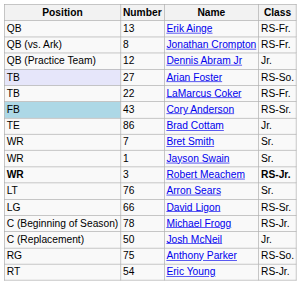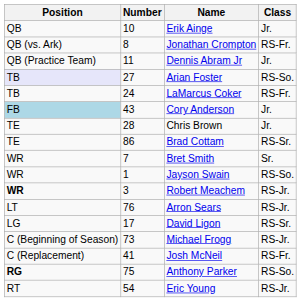 <table class="wikitable">
 <tr>
 <th><strong>Position</strong></th>
 <th><strong>Number</strong></th>
 <th><strong>Name</strong></th>
 <th><strong>Class</strong></th>
 </tr>
 <tr>
 <td>QB</td>
-<td>13</td>
+<td>10</td>
 <td><a href='#'>Erik Ainge</a></td>
-<td>RS-Fr.</td>
+<td>Jr.</td>
 </tr>
 <tr>
 <td>QB (vs. Ark)</td>
 <td>8</td>
 <td><a href='#'>Jonathan Crompton</a></td>
 <td>RS-Fr.</td>
 </tr>
 <tr>
 <td>QB (Practice Team)</td>
-<td>12</td>
+<td>11</td>
 <td><a href='#'>Dennis Abram Jr</a></td>
 <td>Jr.</td>
 </tr>
 <tr>
 <td style="background: lavender;">TB</td>
 <td>27</td>
 <td><a href='#'>Arian Foster</a></td>
 <td>RS-So.</td>
 </tr>
 <tr>
 <td>TB</td>
-<td>22</td>
+<td>24</td>
 <td><a href='#'>LaMarcus Coker</a></td>
 <td>RS-Fr.</td>
 </tr>
 <tr>
 <td style="background: lightblue;">FB</td>
 <td>43</td>
 <td><a href='#'>Cory Anderson</a></td>
-<td>RS-Sr.</td>
+<td>Jr.</td>
+</tr>
+<tr>
+<td>TE</td>
+<td>28</td>
+<td>Chris Brown</td>
+<td>Jr.</td>
 </tr>
 <tr>
 <td>TE</td>
 <td>86</td>
 <td><a href='#'>Brad Cottam</a></td>
-<td>Jr.</td>
+<td>RS-Sr.</td>
 </tr>
 <tr>
 <td>WR</td>
 <td>7</td>
 <td><a href='#'>Bret Smith</a></td>
 <td>Sr.</td>
 </tr>
 <tr>
 <td>WR</td>
 <td>1</td>
 <td><a href='#'>Jayson Swain</a></td>
-<td>Sr.</td>
+<td>RS-So.</td>
 </tr>
 <tr>
 <td><strong>WR</strong></td>
 <td>3</td>
 <td><a href='#'>Robert Meachem</a></td>
-<td><strong>RS-Jr.</strong></td>
+<td>RS-Jr.</td>
 </tr>
 <tr>
 <td>LT</td>
 <td>76</td>
 <td><a href='#'>Arron Sears</a></td>
-<td>Sr.</td>
+<td>RS-Jr.</td>
 </tr>
 <tr>
 <td>LG</td>
-<td>66</td>
+<td>17</td>
 <td><a href='#'>David Ligon</a></td>
 <td>RS-Sr.</td>
 </tr>
 <tr>
 <td>C (Beginning of Season)</td>
-<td>78</td>
+<td>73</td>
 <td><a href='#'>Michael Frogg</a></td>
 <td>RS-Jr.</td>
 </tr>
 <tr>
 <td>C (Replacement)</td>
-<td>50</td>
+<td>41</td>
 <td><a href='#'>Josh McNeil</a></td>
-<td>Jr.</td>
+<td>RS-Fr.</td>
 </tr>
 <tr>
-<td>RG</td>
+<td><strong>RG</strong></td>
 <td>75</td>
 <td><a href='#'>Anthony Parker</a></td>
 <td>RS-So.</td>
 </tr>
 <tr>
 <td>RT</td>
 <td>54</td>
 <td><a href='#'>Eric Young</a></td>
 <td>RS-Jr.</td>
 </tr>
 </table>
